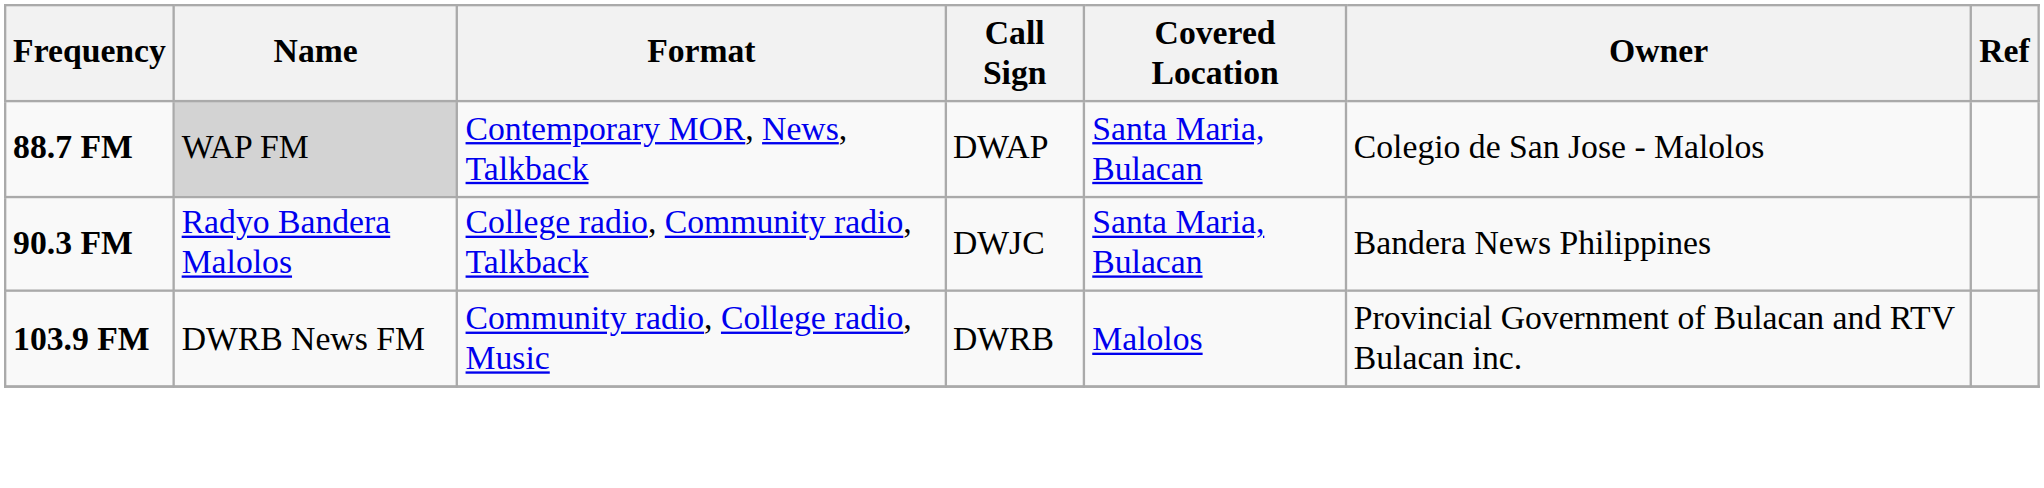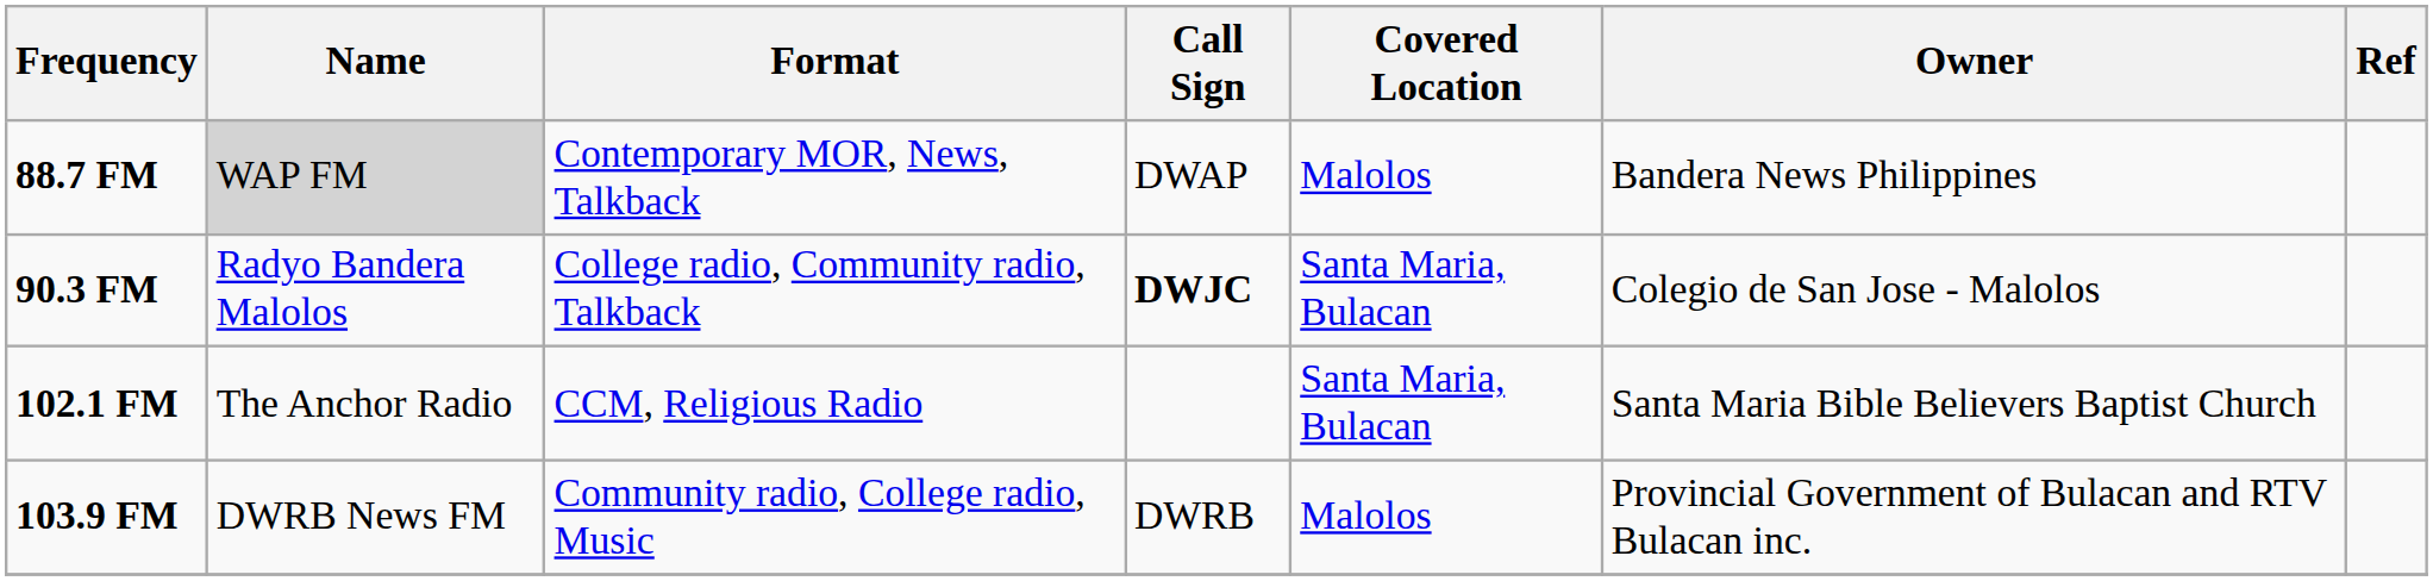 <table class="wikitable" style="font-size:90%;">
 <tr>
 <th>Frequency</th>
 <th>Name</th>
 <th>Format</th>
 <th>Call Sign</th>
 <th>Covered Location</th>
 <th>Owner</th>
 <th>Ref</th>
 </tr>
 <tr>
 <td><strong>88.7 FM</strong></td>
 <td style="background: lightgrey;">WAP FM</td>
 <td><a href='#'>Contemporary MOR</a>, <a href='#'>News</a>, <a href='#'>Talkback</a></td>
 <td>DWAP</td>
-<td><a href='#'>Santa Maria, Bulacan</a></td>
-<td>Colegio de San Jose - Malolos</td>
+<td><a href='#'>Malolos</a></td>
+<td>Bandera News Philippines</td>
 <td></td>
 </tr>
 <tr>
 <td><strong>90.3 FM</strong></td>
 <td><a href='#'>Radyo Bandera Malolos</a></td>
 <td><a href='#'>College radio</a>, <a href='#'>Community radio</a>, <a href='#'>Talkback</a></td>
-<td>DWJC</td>
+<td><strong>DWJC</strong></td>
 <td><a href='#'>Santa Maria, Bulacan</a></td>
-<td>Bandera News Philippines</td>
+<td>Colegio de San Jose - Malolos</td>
+<td></td>
+</tr>
+<tr>
+<td><strong>102.1 FM</strong></td>
+<td>The Anchor Radio</td>
+<td><a href='#'>CCM</a>, <a href='#'>Religious Radio</a></td>
+<td></td>
+<td><a href='#'>Santa Maria, Bulacan</a></td>
+<td>Santa Maria Bible Believers Baptist Church</td>
 <td></td>
 </tr>
 <tr>
 <td><strong>103.9 FM</strong></td>
 <td DWRB-FM>DWRB News FM</td>
 <td><a href='#'>Community radio</a>, <a href='#'>College radio</a>, <a href='#'>Music</a></td>
 <td>DWRB</td>
 <td><a href='#'>Malolos</a></td>
 <td>Provincial Government of Bulacan and RTV Bulacan inc.</td>
 <td></td>
 </tr>
 <tr>
 </tr>
 </table>
